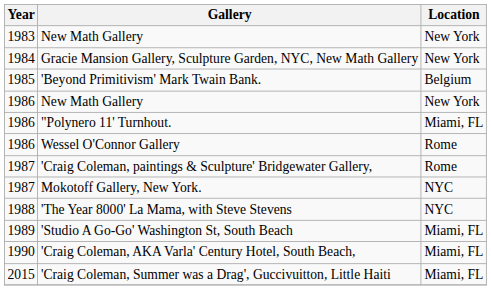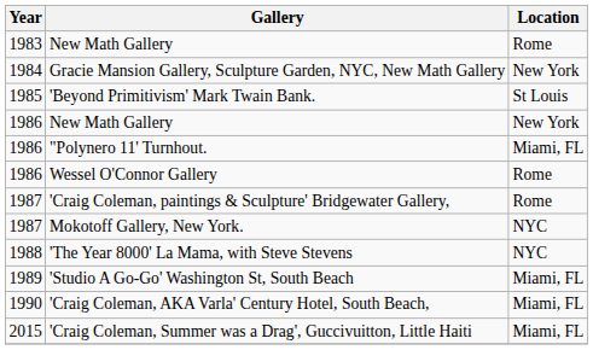 <table class="wikitable sortable">
 <tr>
 <th>Year</th>
 <th>Gallery</th>
 <th>Location</th>
 </tr>
 <tr>
 <td>1983</td>
 <td>New Math Gallery</td>
-<td>New York</td>
+<td>Rome</td>
 </tr>
 <tr>
 <td>1984</td>
 <td>Gracie Mansion Gallery, Sculpture Garden, NYC, New Math Gallery</td>
 <td>New York</td>
 </tr>
 <tr>
 <td>1985</td>
 <td>'Beyond Primitivism' Mark Twain Bank.</td>
-<td>Belgium</td>
+<td>St Louis</td>
 </tr>
 <tr>
 <td>1986</td>
 <td>New Math Gallery</td>
 <td>New York</td>
 </tr>
 <tr>
 <td>1986</td>
 <td>"Polynero 11' Turnhout.</td>
 <td>Miami, FL</td>
 </tr>
 <tr>
 <td>1986</td>
 <td>Wessel O'Connor Gallery</td>
 <td>Rome</td>
 </tr>
 <tr>
 <td>1987</td>
 <td>'Craig Coleman, paintings & Sculpture' Bridgewater Gallery,</td>
 <td>Rome</td>
 </tr>
 <tr>
 <td>1987</td>
 <td>Mokotoff Gallery, New York.</td>
 <td>NYC</td>
 </tr>
 <tr>
 <td>1988</td>
 <td>'The Year 8000' La Mama, with Steve Stevens</td>
 <td>NYC</td>
 </tr>
 <tr>
 <td>1989</td>
 <td>'Studio A Go-Go' Washington St, South Beach</td>
 <td>Miami, FL</td>
 </tr>
 <tr>
 <td>1990</td>
 <td>'Craig Coleman, AKA Varla' Century Hotel, South Beach,</td>
 <td>Miami, FL</td>
 </tr>
 <tr>
 <td>2015</td>
 <td>'Craig Coleman, Summer was a Drag', Guccivuitton, Little Haiti </td>
 <td>Miami, FL</td>
 </tr>
 <tr>
 </tr>
 </table>
